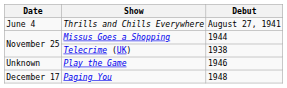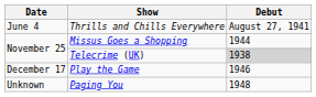 <table class="wikitable">
 <tr>
 <th>Date</th>
 <th>Show</th>
 <th>Debut</th>
 </tr>
 <tr>
 <td>June 4</td>
 <td><em>Thrills and Chills Everywhere</em></td>
 <td>August 27, 1941</td>
 </tr>
 <tr>
 <td rowspan="2">November 25</td>
 <td><em><a href='#'>Missus Goes a Shopping</a></em></td>
 <td>1944</td>
 </tr>
 <tr>
 <td><em><a href='#'>Telecrime</a></em> (<a href='#'>UK</a>)</td>
-<td>1938</td>
+<td style="background: lightgrey;">1938</td>
 </tr>
 <tr>
-<td>Unknown</td>
+<td>December 17</td>
 <td><em><a href='#'>Play the Game</a></em></td>
 <td>1946</td>
 </tr>
 <tr>
-<td>December 17</td>
+<td>Unknown</td>
 <td><em><a href='#'>Paging You</a></em></td>
 <td>1948</td>
 </tr>
 </table>
